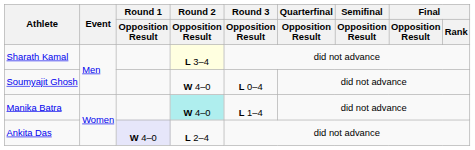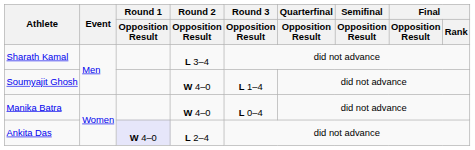 <table class=wikitable style="text-align:center; font-size:90%">
 <tr>
 <th rowspan=2>Athlete</th>
 <th rowspan=2>Event</th>
 <th>Round 1</th>
 <th>Round 2</th>
 <th>Round 3</th>
 <th>Quarterfinal</th>
 <th>Semifinal</th>
 <th colspan=2>Final</th>
 </tr>
 <tr>
 <th>Opposition<br>Result</th>
 <th>Opposition<br>Result</th>
 <th>Opposition<br>Result</th>
 <th>Opposition<br>Result</th>
 <th>Opposition<br>Result</th>
 <th>Opposition<br>Result</th>
 <th>Rank</th>
 </tr>
 <tr>
 <td align=left><a href='#'>Sharath Kamal</a></td>
 <td align=left rowspan=2><a href='#'>Men</a></td>
 <td></td>
-<td style="background: lightyellow;"><br><strong>L</strong> 3–4</td>
+<td><br><strong>L</strong> 3–4</td>
 <td colspan=5>did not advance</td>
 </tr>
 <tr>
 <td align=left><a href='#'>Soumyajit Ghosh</a></td>
 <td></td>
 <td><br><strong>W</strong> 4–0</td>
-<td><br><strong>L</strong> 0–4</td>
+<td><br><strong>L</strong> 1–4</td>
 <td colspan=4>did not advance</td>
 </tr>
 <tr>
 <td align=left><a href='#'>Manika Batra</a></td>
 <td rowspan=2 align=left><a href='#'>Women</a></td>
 <td></td>
-<td style="background: paleturquoise;"><br><strong>W</strong> 4–0</td>
-<td><br><strong>L</strong> 1–4</td>
+<td><br><strong>W</strong> 4–0</td>
+<td><br><strong>L</strong> 0–4</td>
 <td colspan=5>did not advance</td>
 </tr>
 <tr>
 <td align=left><a href='#'>Ankita Das</a></td>
 <td style="background: lavender;"><br><strong>W</strong> 4–0</td>
 <td><br><strong>L</strong> 2–4</td>
 <td colspan=5>did not advance</td>
 </tr>
 </table>
